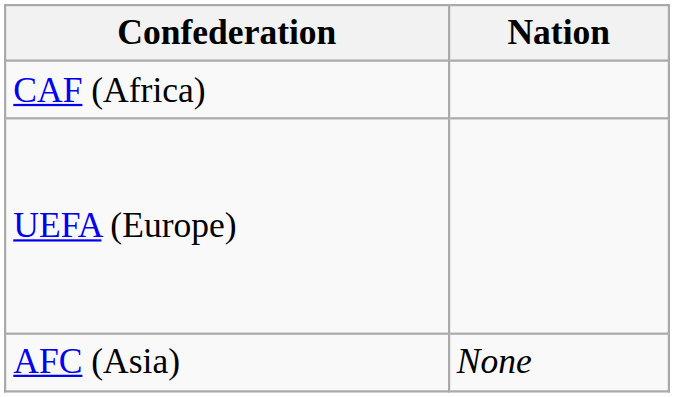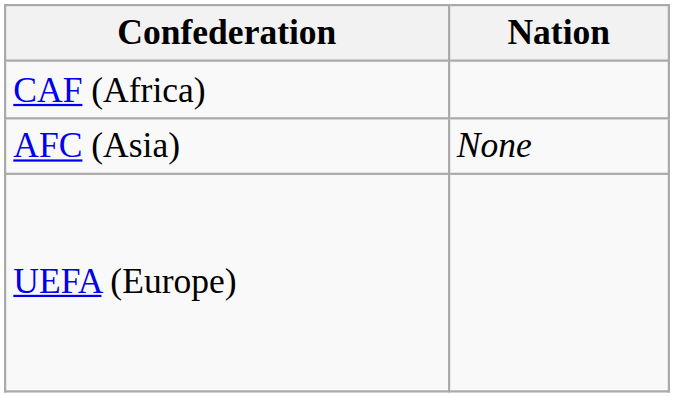 <table class="wikitable" style="width:300px;">
 <tr>
 <th>Confederation</th>
 <th>Nation</th>
 </tr>
 <tr>
 <td><a href='#'>CAF</a> (Africa)</td>
 <td><br></td>
 </tr>
 <tr>
+<td><a href='#'>AFC</a> (Asia)</td>
+<td><em>None</em></td>
+</tr>
+<tr>
 <td><a href='#'>UEFA</a> (Europe)</td>
 <td><br><br><br><br><br></td>
 </tr>
-<tr>
-<td><a href='#'>AFC</a> (Asia)</td>
-<td><em>None</em></td>
-</tr>
 </table>
